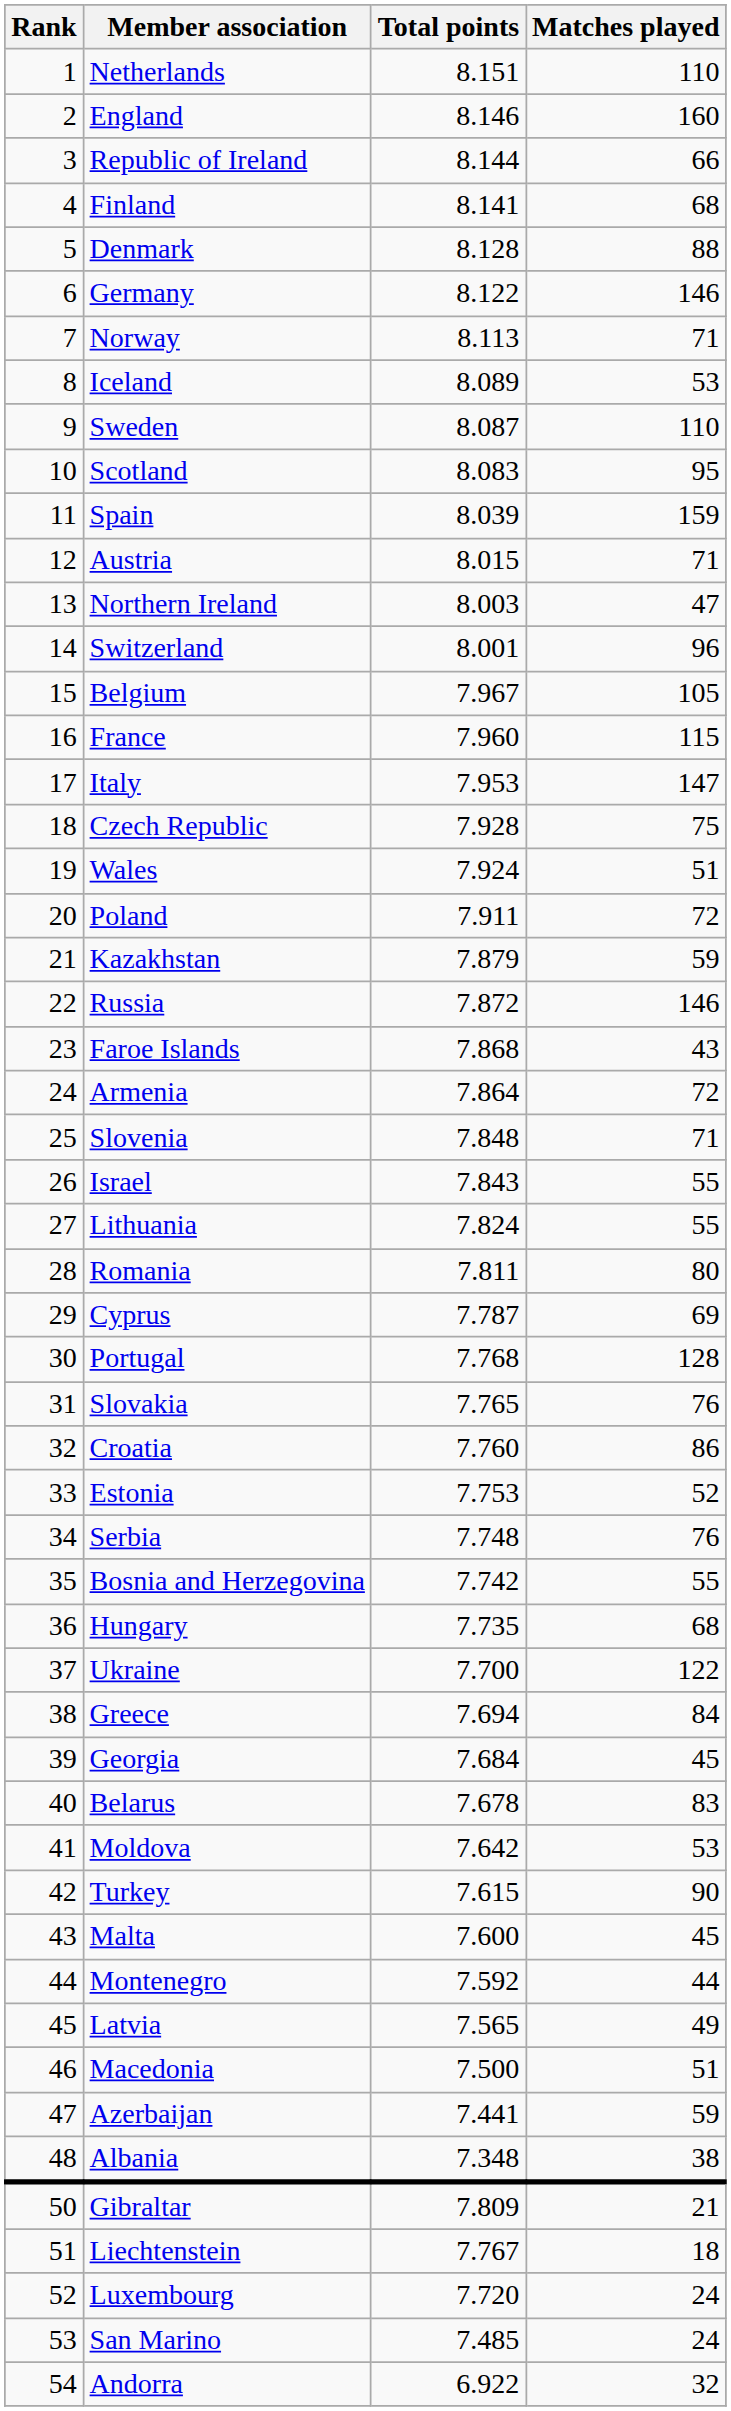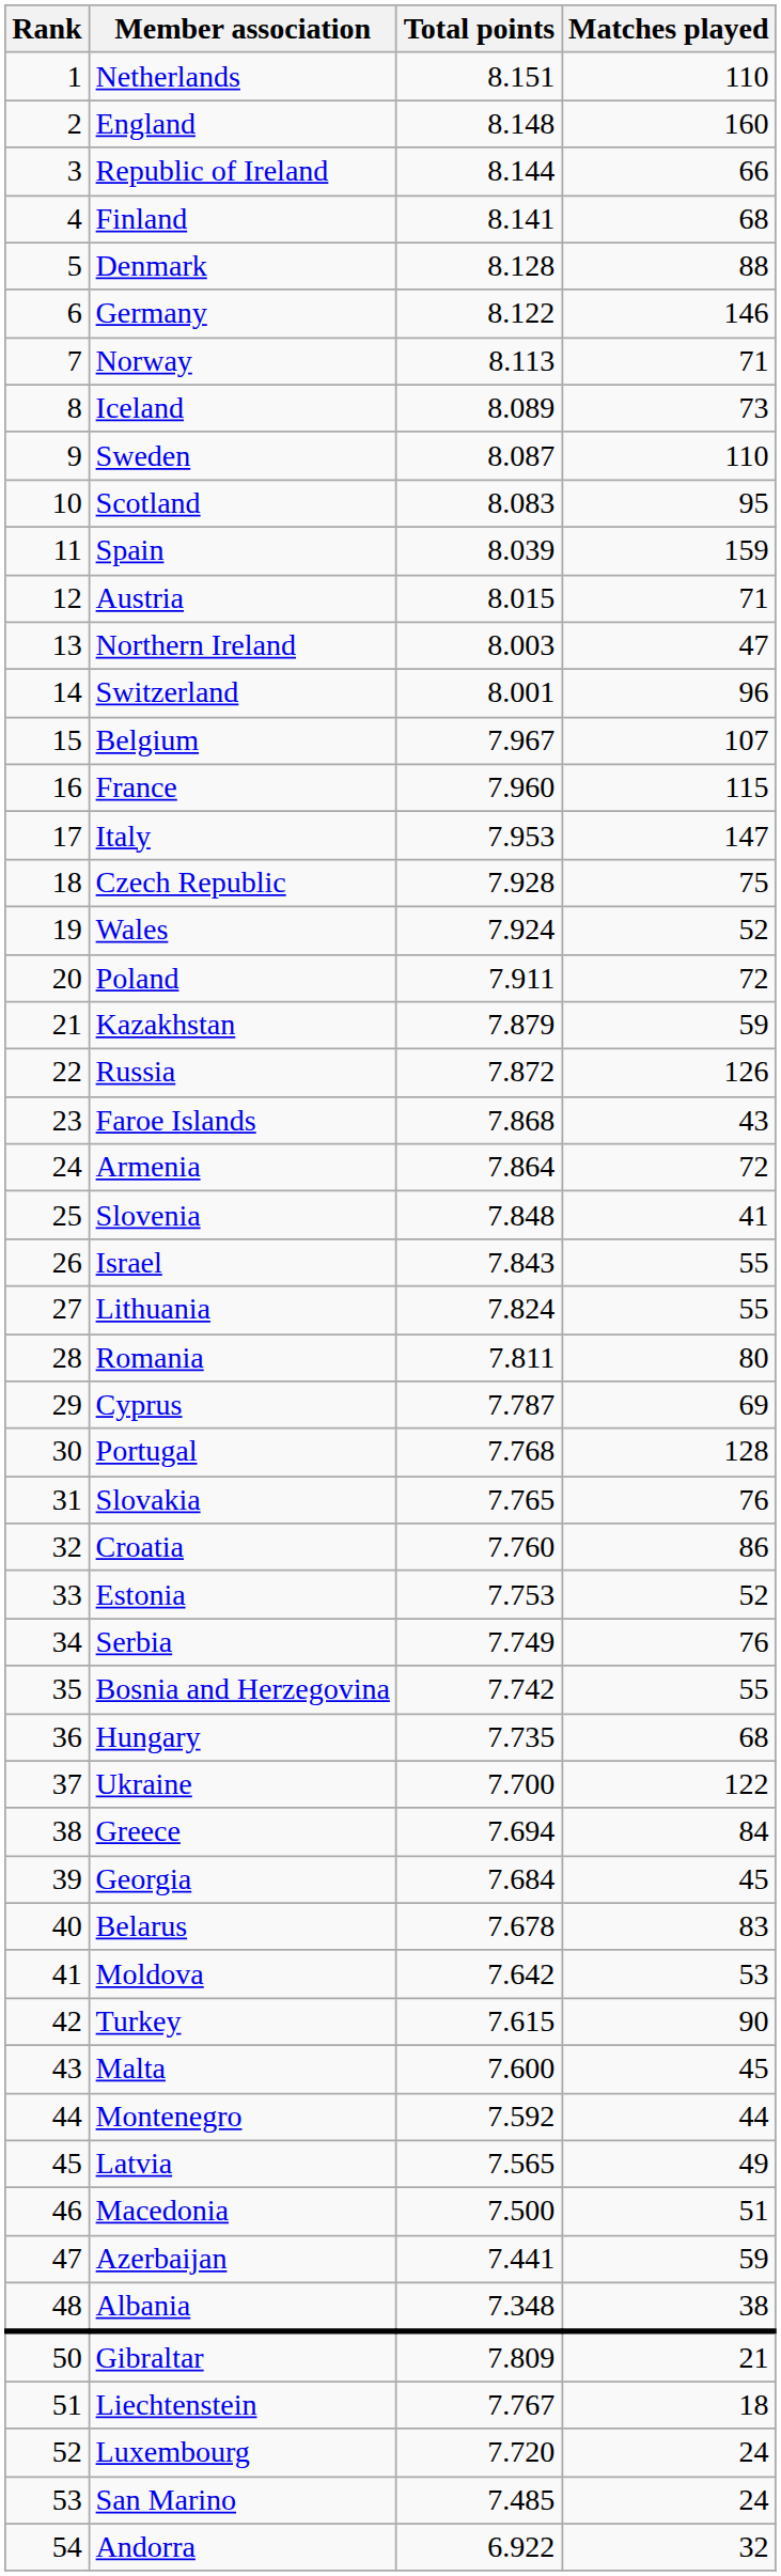 <table class="wikitable sortable">
 <tr style=font-size:100%>
 <th>Rank</th>
 <th>Member association</th>
 <th>Total points</th>
 <th>Matches played</th>
 </tr>
 <tr>
 <td align=right>1</td>
 <td> <a href='#'>Netherlands</a></td>
 <td align=right>8.151</td>
 <td align=right>110</td>
 </tr>
 <tr>
 <td align=right>2</td>
 <td> <a href='#'>England</a></td>
-<td align=right>8.146</td>
+<td align=right>8.148</td>
 <td align=right>160</td>
 </tr>
 <tr>
 <td align=right>3</td>
 <td> <a href='#'>Republic of Ireland</a></td>
 <td align=right>8.144</td>
 <td align=right>66</td>
 </tr>
 <tr>
 <td align=right>4</td>
 <td> <a href='#'>Finland</a></td>
 <td align=right>8.141</td>
 <td align=right>68</td>
 </tr>
 <tr>
 <td align=right>5</td>
 <td> <a href='#'>Denmark</a></td>
 <td align=right>8.128</td>
 <td align=right>88</td>
 </tr>
 <tr>
 <td align=right>6</td>
 <td> <a href='#'>Germany</a></td>
 <td align=right>8.122</td>
 <td align=right>146</td>
 </tr>
 <tr>
 <td align=right>7</td>
 <td> <a href='#'>Norway</a></td>
 <td align=right>8.113</td>
 <td align=right>71</td>
 </tr>
 <tr>
 <td align=right>8</td>
 <td> <a href='#'>Iceland</a></td>
 <td align=right>8.089</td>
-<td align=right>53</td>
+<td align=right>73</td>
 </tr>
 <tr>
 <td align=right>9</td>
 <td> <a href='#'>Sweden</a></td>
 <td align=right>8.087</td>
 <td align=right>110</td>
 </tr>
 <tr>
 <td align=right>10</td>
 <td> <a href='#'>Scotland</a></td>
 <td align=right>8.083</td>
 <td align=right>95</td>
 </tr>
 <tr>
 <td align=right>11</td>
 <td> <a href='#'>Spain</a></td>
 <td align=right>8.039</td>
 <td align=right>159</td>
 </tr>
 <tr>
 <td align=right>12</td>
 <td> <a href='#'>Austria</a></td>
 <td align=right>8.015</td>
 <td align=right>71</td>
 </tr>
 <tr>
 <td align=right>13</td>
 <td> <a href='#'>Northern Ireland</a></td>
 <td align=right>8.003</td>
 <td align=right>47</td>
 </tr>
 <tr>
 <td align=right>14</td>
 <td> <a href='#'>Switzerland</a></td>
 <td align=right>8.001</td>
 <td align=right>96</td>
 </tr>
 <tr>
 <td align=right>15</td>
 <td> <a href='#'>Belgium</a></td>
 <td align=right>7.967</td>
-<td align=right>105</td>
+<td align=right>107</td>
 </tr>
 <tr>
 <td align=right>16</td>
 <td> <a href='#'>France</a></td>
 <td align=right>7.960</td>
 <td align=right>115</td>
 </tr>
 <tr>
 <td align=right>17</td>
 <td> <a href='#'>Italy</a></td>
 <td align=right>7.953</td>
 <td align=right>147</td>
 </tr>
 <tr>
 <td align=right>18</td>
 <td> <a href='#'>Czech Republic</a></td>
 <td align=right>7.928</td>
 <td align=right>75</td>
 </tr>
 <tr>
 <td align=right>19</td>
 <td> <a href='#'>Wales</a></td>
 <td align=right>7.924</td>
-<td align=right>51</td>
+<td align=right>52</td>
 </tr>
 <tr>
 <td align=right>20</td>
 <td> <a href='#'>Poland</a></td>
 <td align=right>7.911</td>
 <td align=right>72</td>
 </tr>
 <tr>
 <td align=right>21</td>
 <td> <a href='#'>Kazakhstan</a></td>
 <td align=right>7.879</td>
 <td align=right>59</td>
 </tr>
 <tr>
 <td align=right>22</td>
 <td> <a href='#'>Russia</a></td>
 <td align=right>7.872</td>
-<td align=right>146</td>
+<td align=right>126</td>
 </tr>
 <tr>
 <td align=right>23</td>
 <td> <a href='#'>Faroe Islands</a></td>
 <td align=right>7.868</td>
 <td align=right>43</td>
 </tr>
 <tr>
 <td align=right>24</td>
 <td> <a href='#'>Armenia</a></td>
 <td align=right>7.864</td>
 <td align=right>72</td>
 </tr>
 <tr>
 <td align=right>25</td>
 <td> <a href='#'>Slovenia</a></td>
 <td align=right>7.848</td>
-<td align=right>71</td>
+<td align=right>41</td>
 </tr>
 <tr>
 <td align=right>26</td>
 <td> <a href='#'>Israel</a></td>
 <td align=right>7.843</td>
 <td align=right>55</td>
 </tr>
 <tr>
 <td align=right>27</td>
 <td> <a href='#'>Lithuania</a></td>
 <td align=right>7.824</td>
 <td align=right>55</td>
 </tr>
 <tr>
 <td align=right>28</td>
 <td> <a href='#'>Romania</a></td>
 <td align=right>7.811</td>
 <td align=right>80</td>
 </tr>
 <tr>
 <td align=right>29</td>
 <td> <a href='#'>Cyprus</a></td>
 <td align=right>7.787</td>
 <td align=right>69</td>
 </tr>
 <tr>
 <td align=right>30</td>
 <td> <a href='#'>Portugal</a></td>
 <td align=right>7.768</td>
 <td align=right>128</td>
 </tr>
 <tr>
 <td align=right>31</td>
 <td> <a href='#'>Slovakia</a></td>
 <td align=right>7.765</td>
 <td align=right>76</td>
 </tr>
 <tr>
 <td align=right>32</td>
 <td> <a href='#'>Croatia</a></td>
 <td align=right>7.760</td>
 <td align=right>86</td>
 </tr>
 <tr>
 <td align=right>33</td>
 <td> <a href='#'>Estonia</a></td>
 <td align=right>7.753</td>
 <td align=right>52</td>
 </tr>
 <tr>
 <td align=right>34</td>
 <td> <a href='#'>Serbia</a></td>
-<td align=right>7.748</td>
+<td align=right>7.749</td>
 <td align=right>76</td>
 </tr>
 <tr>
 <td align=right>35</td>
 <td> <a href='#'>Bosnia and Herzegovina</a></td>
 <td align="right">7.742</td>
 <td align=right>55</td>
 </tr>
 <tr>
 <td align=right>36</td>
 <td> <a href='#'>Hungary</a></td>
 <td align=right>7.735</td>
 <td align=right>68</td>
 </tr>
 <tr>
 <td align=right>37</td>
 <td> <a href='#'>Ukraine</a></td>
 <td align=right>7.700</td>
 <td align=right>122</td>
 </tr>
 <tr>
 <td align=right>38</td>
 <td> <a href='#'>Greece</a></td>
 <td align=right>7.694</td>
 <td align=right>84</td>
 </tr>
 <tr>
 <td align=right>39</td>
 <td> <a href='#'>Georgia</a></td>
 <td align=right>7.684</td>
 <td align=right>45</td>
 </tr>
 <tr>
 <td align=right>40</td>
 <td> <a href='#'>Belarus</a></td>
 <td align=right>7.678</td>
 <td align=right>83</td>
 </tr>
 <tr>
 <td align=right>41</td>
 <td> <a href='#'>Moldova</a></td>
 <td align=right>7.642</td>
 <td align=right>53</td>
 </tr>
 <tr>
 <td align=right>42</td>
 <td> <a href='#'>Turkey</a></td>
 <td align=right>7.615</td>
 <td align=right>90</td>
 </tr>
 <tr>
 <td align=right>43</td>
 <td> <a href='#'>Malta</a></td>
 <td align=right>7.600</td>
 <td align=right>45</td>
 </tr>
 <tr>
 <td align=right>44</td>
 <td> <a href='#'>Montenegro</a></td>
 <td align=right>7.592</td>
 <td align=right>44</td>
 </tr>
 <tr>
 <td align=right>45</td>
 <td> <a href='#'>Latvia</a></td>
 <td align=right>7.565</td>
 <td align=right>49</td>
 </tr>
 <tr>
 <td align=right>46</td>
 <td> <a href='#'>Macedonia</a></td>
 <td align=right>7.500</td>
 <td align=right>51</td>
 </tr>
 <tr>
 <td align=right>47</td>
 <td> <a href='#'>Azerbaijan</a></td>
 <td align=right>7.441</td>
 <td align=right>59</td>
 </tr>
 <tr>
 <td align=right>48</td>
 <td> <a href='#'>Albania</a></td>
 <td align=right>7.348</td>
 <td align=right>38</td>
 </tr>
 <tr style="border-top:3px solid;">
 <td align=right>50</td>
 <td> <a href='#'>Gibraltar</a></td>
 <td align=right>7.809</td>
 <td align=right>21</td>
 </tr>
 <tr>
 <td align=right>51</td>
 <td> <a href='#'>Liechtenstein</a></td>
 <td align=right>7.767</td>
 <td align=right>18</td>
 </tr>
 <tr>
 <td align=right>52</td>
 <td> <a href='#'>Luxembourg</a></td>
 <td align=right>7.720</td>
 <td align=right>24</td>
 </tr>
 <tr>
 <td align=right>53</td>
 <td> <a href='#'>San Marino</a></td>
 <td align=right>7.485</td>
 <td align=right>24</td>
 </tr>
 <tr>
 <td align=right>54</td>
 <td> <a href='#'>Andorra</a></td>
 <td align=right>6.922</td>
 <td align=right>32</td>
 </tr>
 </table>
